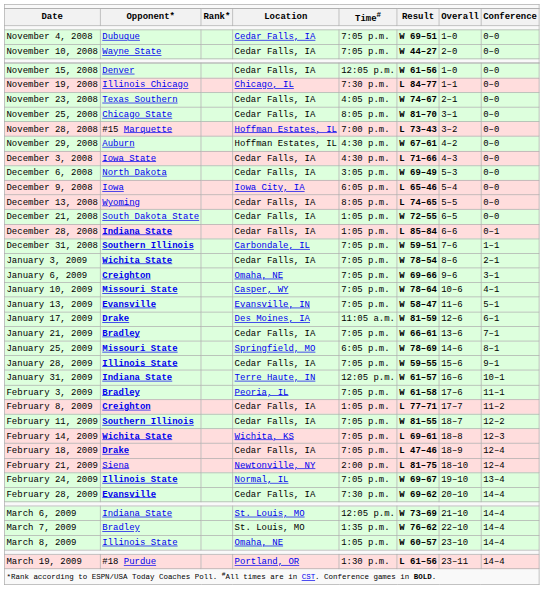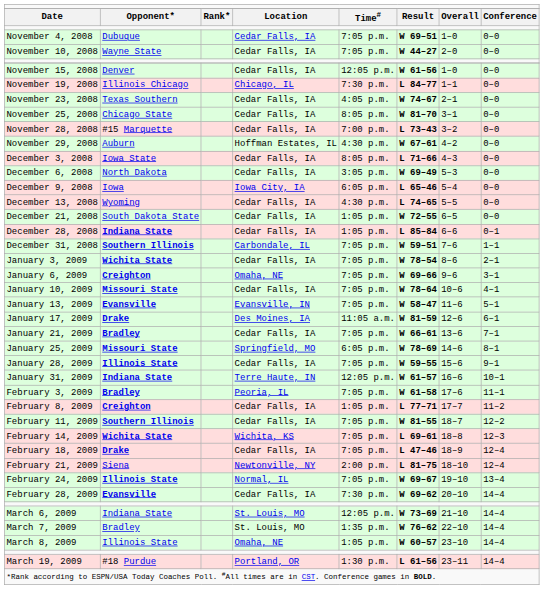 <table class="wikitable">
 <tr>
 <td colspan=8></td>
 </tr>
 <tr>
 </tr>
 <tr>
 <th>Date</th>
 <th>Opponent*</th>
 <th>Rank*</th>
 <th>Location</th>
 <th>Time<sup>#</sup></th>
 <th>Result</th>
 <th>Overall</th>
 <th>Conference</th>
 </tr>
 <tr>
 <td colspan=8></td>
 </tr>
 <tr style="background:#ddffdd; ">
 <td>November 4, 2008</td>
 <td><a href='#'>Dubuque</a></td>
 <td></td>
 <td><a href='#'>Cedar Falls, IA</a></td>
 <td>7:05 p.m.</td>
 <td><strong>W 69–51</strong></td>
 <td>1–0</td>
 <td>0–0</td>
 </tr>
 <tr style="background:#ddffdd; ">
 <td>November 10, 2008</td>
 <td><a href='#'>Wayne State</a></td>
 <td></td>
 <td>Cedar Falls, IA</td>
 <td>7:05 p.m.</td>
 <td><strong>W 44–27</strong></td>
 <td>2–0</td>
 <td>0–0</td>
 </tr>
 <tr>
 <td colspan=8></td>
 </tr>
 <tr>
 </tr>
 <tr style="background:#ddffdd; ">
 <td>November 15, 2008</td>
 <td><a href='#'>Denver</a></td>
 <td></td>
 <td>Cedar Falls, IA</td>
 <td>12:05 p.m.</td>
 <td><strong>W 61–56</strong></td>
 <td>1–0</td>
 <td>0–0</td>
 </tr>
 <tr style="background:#ffdddd; ">
 <td>November 19, 2008</td>
 <td><a href='#'>Illinois Chicago</a></td>
 <td></td>
 <td><a href='#'>Chicago, IL</a></td>
 <td>7:30 p.m.</td>
 <td><strong>L 84–77</strong></td>
 <td>1–1</td>
 <td>0–0</td>
 </tr>
 <tr style="background:#ddffdd; ">
 <td>November 23, 2008</td>
 <td><a href='#'>Texas Southern</a></td>
 <td></td>
 <td>Cedar Falls, IA</td>
 <td>4:05 p.m.</td>
 <td><strong>W 74–67</strong></td>
 <td>2–1</td>
 <td>0–0</td>
 </tr>
 <tr style="background:#ddffdd; ">
 <td>November 25, 2008</td>
 <td><a href='#'>Chicago State</a></td>
 <td></td>
 <td>Cedar Falls, IA</td>
 <td>8:05 p.m.</td>
 <td><strong>W 81–70</strong></td>
 <td>3–1</td>
 <td>0–0</td>
 </tr>
 <tr style="background:#ffdddd; ">
 <td>November 28, 2008</td>
 <td>#15 <a href='#'>Marquette</a></td>
 <td></td>
-<td><a href='#'>Hoffman Estates, IL</a></td>
+<td>Cedar Falls, IA</td>
 <td>7:00 p.m.</td>
 <td><strong>L 73–43</strong></td>
 <td>3–2</td>
 <td>0–0</td>
 </tr>
 <tr style="background:#ddffdd; ">
 <td>November 29, 2008</td>
 <td><a href='#'>Auburn</a></td>
 <td></td>
 <td>Hoffman Estates, IL</td>
 <td>4:30 p.m.</td>
 <td><strong>W 67–61</strong></td>
 <td>4–2</td>
 <td>0–0</td>
 </tr>
 <tr style="background:#ffdddd; ">
 <td>December 3, 2008</td>
 <td><a href='#'>Iowa State</a></td>
 <td></td>
 <td>Cedar Falls, IA</td>
-<td>4:30 p.m.</td>
+<td>8:05 p.m.</td>
 <td><strong>L 71–66</strong></td>
 <td>4–3</td>
 <td>0–0</td>
 </tr>
 <tr style="background:#ddffdd; ">
 <td>December 6, 2008</td>
 <td><a href='#'>North Dakota</a></td>
 <td></td>
 <td>Cedar Falls, IA</td>
 <td>3:05 p.m.</td>
 <td><strong>W 69–49</strong></td>
 <td>5–3</td>
 <td>0–0</td>
 </tr>
 <tr style="background:#ffdddd; ">
 <td>December 9, 2008</td>
 <td><a href='#'>Iowa</a></td>
 <td></td>
 <td><a href='#'>Iowa City, IA</a></td>
 <td>6:05 p.m.</td>
 <td><strong>L 65–46</strong></td>
 <td>5–4</td>
 <td>0–0</td>
 </tr>
 <tr style="background:#ffdddd; ">
 <td>December 13, 2008</td>
 <td><a href='#'>Wyoming</a></td>
 <td></td>
 <td>Cedar Falls, IA</td>
-<td>8:05 p.m.</td>
+<td>4:30 p.m.</td>
 <td><strong>L 74–65</strong></td>
 <td>5–5</td>
 <td>0–0</td>
 </tr>
 <tr style="background:#ddffdd; ">
 <td>December 21, 2008</td>
 <td><a href='#'>South Dakota State</a></td>
 <td></td>
 <td>Cedar Falls, IA</td>
 <td>1:05 p.m.</td>
 <td><strong>W 72–55</strong></td>
 <td>6–5</td>
 <td>0–0</td>
 </tr>
 <tr style="background:#ffdddd; ">
 <td>December 28, 2008</td>
 <td><strong><a href='#'>Indiana State</a></strong></td>
 <td></td>
 <td>Cedar Falls, IA</td>
 <td>1:05 p.m.</td>
 <td><strong>L 85–84</strong></td>
 <td>6–6</td>
 <td>0–1</td>
 </tr>
 <tr style="background:#ddffdd; ">
 <td>December 31, 2008</td>
 <td><strong><a href='#'>Southern Illinois</a></strong></td>
 <td></td>
 <td><a href='#'>Carbondale, IL</a></td>
 <td>7:05 p.m.</td>
 <td><strong>W 59–51</strong></td>
 <td>7–6</td>
 <td>1–1</td>
 </tr>
 <tr style="background:#ddffdd; ">
 <td>January 3, 2009</td>
 <td><strong><a href='#'>Wichita State</a></strong></td>
 <td></td>
 <td>Cedar Falls, IA</td>
 <td>7:05 p.m.</td>
 <td><strong>W 78–54</strong></td>
 <td>8–6</td>
 <td>2–1</td>
 </tr>
 <tr style="background:#ddffdd; ">
 <td>January 6, 2009</td>
 <td><strong><a href='#'>Creighton</a></strong></td>
 <td></td>
 <td><a href='#'>Omaha, NE</a></td>
 <td>7:05 p.m.</td>
 <td><strong>W 69–66</strong></td>
 <td>9–6</td>
 <td>3–1</td>
 </tr>
 <tr style="background:#ddffdd; ">
 <td>January 10, 2009</td>
 <td><strong><a href='#'>Missouri State</a></strong></td>
 <td></td>
-<td><a href='#'>Casper, WY</a></td>
+<td>Cedar Falls, IA</td>
 <td>7:05 p.m.</td>
 <td><strong>W 78–64</strong></td>
 <td>10–6</td>
 <td>4–1</td>
 </tr>
 <tr style="background:#ddffdd; ">
 <td>January 13, 2009</td>
 <td><strong><a href='#'>Evansville</a></strong></td>
 <td></td>
 <td><a href='#'>Evansville, IN</a></td>
 <td>7:05 p.m.</td>
 <td><strong>W 58–47</strong></td>
 <td>11–6</td>
 <td>5–1</td>
 </tr>
 <tr style="background:#ddffdd; ">
 <td>January 17, 2009</td>
 <td><strong><a href='#'>Drake</a></strong></td>
 <td></td>
 <td><a href='#'>Des Moines, IA</a></td>
 <td>11:05 a.m.</td>
 <td><strong>W 81–59</strong></td>
 <td>12–6</td>
 <td>6–1</td>
 </tr>
 <tr style="background:#ddffdd; ">
 <td>January 21, 2009</td>
 <td><strong><a href='#'>Bradley</a></strong></td>
 <td></td>
 <td>Cedar Falls, IA</td>
 <td>7:05 p.m.</td>
 <td><strong>W 66–61</strong></td>
 <td>13–6</td>
 <td>7–1</td>
 </tr>
 <tr style="background:#ddffdd; ">
 <td>January 25, 2009</td>
 <td><strong><a href='#'>Missouri State</a></strong></td>
 <td></td>
 <td><a href='#'>Springfield, MO</a></td>
 <td>6:05 p.m.</td>
 <td><strong>W 78–69</strong></td>
 <td>14–6</td>
 <td>8–1</td>
 </tr>
 <tr style="background:#ddffdd; ">
 <td>January 28, 2009</td>
 <td><strong><a href='#'>Illinois State</a></strong></td>
 <td></td>
 <td>Cedar Falls, IA</td>
 <td>7:05 p.m.</td>
 <td><strong>W 59–55</strong></td>
 <td>15–6</td>
 <td>9–1</td>
 </tr>
 <tr style="background:#ddffdd; ">
 <td>January 31, 2009</td>
 <td><strong><a href='#'>Indiana State</a></strong></td>
 <td></td>
 <td><a href='#'>Terre Haute, IN</a></td>
 <td>12:05 p.m.</td>
 <td><strong>W 61–57</strong></td>
 <td>16–6</td>
 <td>10–1</td>
 </tr>
 <tr style="background:#ddffdd; ">
 <td>February 3, 2009</td>
 <td><strong><a href='#'>Bradley</a></strong></td>
 <td></td>
 <td><a href='#'>Peoria, IL</a></td>
 <td>7:05 p.m.</td>
 <td><strong>W 61–58</strong></td>
 <td>17–6</td>
 <td>11–1</td>
 </tr>
 <tr style="background:#ffdddd; ">
 <td>February 8, 2009</td>
 <td><strong><a href='#'>Creighton</a></strong></td>
 <td></td>
 <td>Cedar Falls, IA</td>
 <td>1:05 p.m.</td>
 <td><strong>L 77–71</strong></td>
 <td>17–7</td>
 <td>11–2</td>
 </tr>
 <tr style="background:#ddffdd; ">
 <td>February 11, 2009</td>
 <td><strong><a href='#'>Southern Illinois</a></strong></td>
 <td></td>
 <td>Cedar Falls, IA</td>
 <td>7:05 p.m.</td>
 <td><strong>W 81–55</strong></td>
 <td>18–7</td>
 <td>12–2</td>
 </tr>
 <tr style="background:#ffdddd; ">
 <td>February 14, 2009</td>
 <td><strong><a href='#'>Wichita State</a></strong></td>
 <td></td>
 <td><a href='#'>Wichita, KS</a></td>
 <td>7:05 p.m.</td>
 <td><strong>L 69–61</strong></td>
 <td>18–8</td>
 <td>12–3</td>
 </tr>
 <tr style="background:#ffdddd; ">
 <td>February 18, 2009</td>
 <td><strong><a href='#'>Drake</a></strong></td>
 <td></td>
 <td>Cedar Falls, IA</td>
 <td>7:05 p.m.</td>
 <td><strong>L 47–46</strong></td>
 <td>18–9</td>
 <td>12–4</td>
 </tr>
 <tr style="background:#ffdddd; ">
 <td>February 21, 2009</td>
 <td><a href='#'>Siena</a></td>
 <td></td>
 <td><a href='#'>Newtonville, NY</a></td>
 <td>2:00 p.m.</td>
 <td><strong>L 81–75</strong></td>
 <td>18–10</td>
 <td>12–4</td>
 </tr>
 <tr style="background:#ddffdd; ">
 <td>February 24, 2009</td>
 <td><strong><a href='#'>Illinois State</a></strong></td>
 <td></td>
 <td><a href='#'>Normal, IL</a></td>
 <td>7:05 p.m.</td>
 <td><strong>W 69–67</strong></td>
 <td>19–10</td>
 <td>13–4</td>
 </tr>
 <tr style="background:#ddffdd; ">
 <td>February 28, 2009</td>
 <td><strong><a href='#'>Evansville</a></strong></td>
 <td></td>
 <td>Cedar Falls, IA</td>
 <td>7:30 p.m.</td>
 <td><strong>W 69–62</strong></td>
 <td>20–10</td>
 <td>14–4</td>
 </tr>
 <tr>
 <td colspan=8></td>
 </tr>
 <tr style="background:#ddffdd; ">
 <td>March 6, 2009</td>
 <td><a href='#'>Indiana State</a></td>
 <td></td>
 <td><a href='#'>St. Louis, MO</a></td>
 <td>12:05 p.m.</td>
 <td><strong>W 73–69</strong></td>
 <td>21–10</td>
 <td>14–4</td>
 </tr>
 <tr style="background:#ddffdd; ">
 <td>March 7, 2009</td>
 <td><a href='#'>Bradley</a></td>
 <td></td>
 <td>St. Louis, MO</td>
 <td>1:35 p.m.</td>
 <td><strong>W 76–62</strong></td>
 <td>22–10</td>
 <td>14–4</td>
 </tr>
 <tr style="background:#ddffdd; ">
 <td>March 8, 2009</td>
 <td><a href='#'>Illinois State</a></td>
 <td></td>
 <td><a href='#'>Omaha, NE</a></td>
 <td>1:05 p.m.</td>
 <td><strong>W 60–57</strong></td>
 <td>23–10</td>
 <td>14–4</td>
 </tr>
 <tr>
 <td colspan=8></td>
 </tr>
 <tr style="background:#ffdddd; ">
 <td>March 19, 2009</td>
 <td>#18 <a href='#'>Purdue</a></td>
 <td></td>
 <td><a href='#'>Portland, OR</a></td>
 <td>1:30 p.m.</td>
 <td><strong>L 61–56</strong></td>
 <td>23–11</td>
 <td>14–4</td>
 </tr>
 <tr>
 <td colspan=8><small>*Rank according to ESPN/USA Today Coaches Poll. <sup>#</sup>All times are in <a href='#'>CST</a>. Conference games in <strong>BOLD</strong>.</small></td>
 </tr>
 </table>
